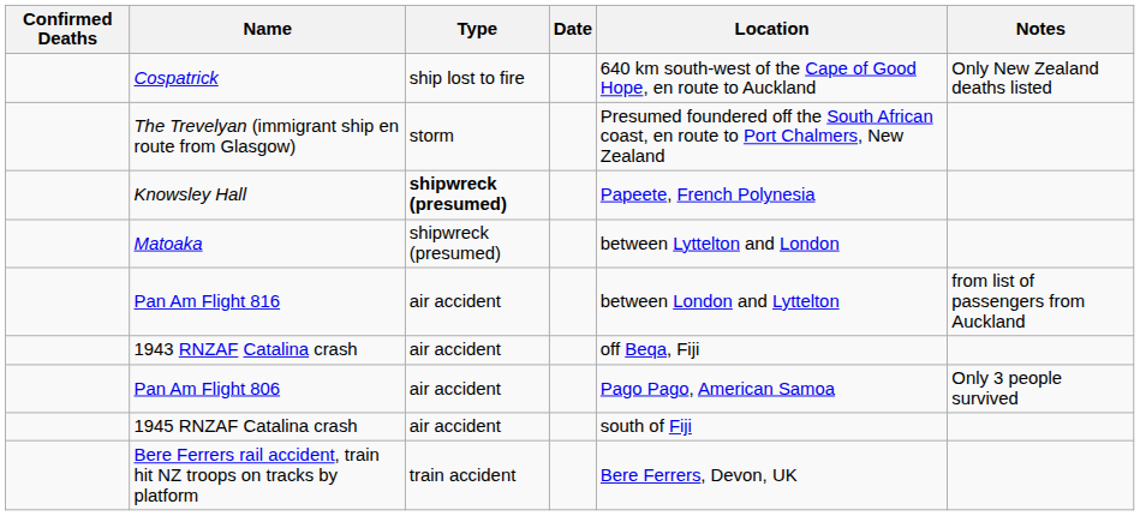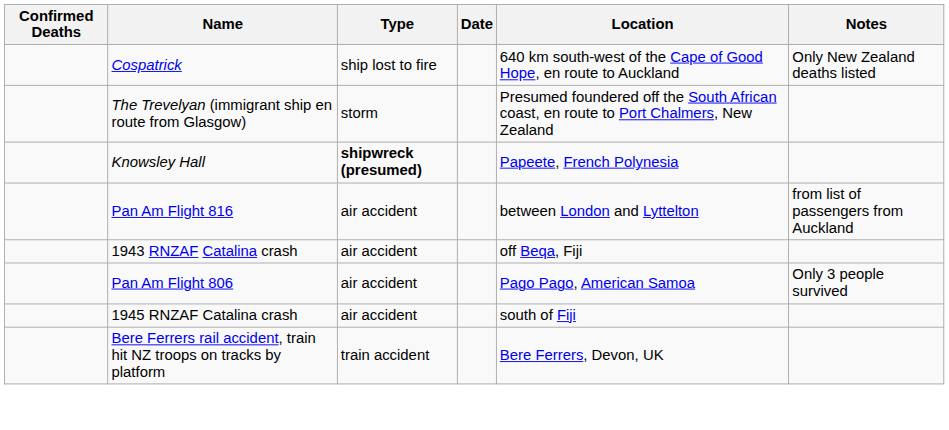 <table class="sortable wikitable" width="80%">
 <tr>
 <th>Confirmed Deaths</th>
 <th>Name</th>
 <th>Type</th>
 <th>Date</th>
 <th>Location</th>
 <th>Notes</th>
 </tr>
 <tr>
 <td></td>
 <td><em><a href='#'>Cospatrick</a></em></td>
 <td>ship lost to fire</td>
 <td></td>
 <td>640 km south-west of the <a href='#'>Cape of Good Hope</a>, en route to Auckland</td>
 <td>Only New Zealand deaths listed</td>
 </tr>
 <tr>
 <td></td>
 <td><em>The Trevelyan</em> (immigrant ship en route from Glasgow)</td>
 <td>storm</td>
 <td></td>
 <td>Presumed foundered off the <a href='#'>South African</a> coast, en route to <a href='#'>Port Chalmers</a>, New Zealand</td>
 <td></td>
 </tr>
 <tr>
 <td></td>
 <td><em>Knowsley Hall</em></td>
 <td><strong>shipwreck (presumed)</strong></td>
 <td></td>
 <td><a href='#'>Papeete</a>, <a href='#'>French Polynesia</a></td>
-<td></td>
-</tr>
-<tr>
-<td></td>
-<td><em><a href='#'>Matoaka</a></em></td>
-<td>shipwreck (presumed)</td>
-<td></td>
-<td>between <a href='#'>Lyttelton</a> and <a href='#'>London</a></td>
 <td></td>
 </tr>
 <tr>
 <td></td>
 <td><a href='#'>Pan Am Flight 816</a></td>
 <td>air accident</td>
 <td></td>
 <td>between <a href='#'>London</a> and <a href='#'>Lyttelton</a></td>
 <td>from list of passengers from Auckland</td>
 </tr>
 <tr>
 <td></td>
 <td>1943 <a href='#'>RNZAF</a> <a href='#'>Catalina</a> crash</td>
 <td>air accident</td>
 <td></td>
 <td>off <a href='#'>Beqa</a>, Fiji</td>
 <td></td>
 </tr>
 <tr>
 <td></td>
 <td><a href='#'>Pan Am Flight 806</a></td>
 <td>air accident</td>
 <td></td>
 <td><a href='#'>Pago Pago</a>, <a href='#'>American Samoa</a></td>
 <td>Only 3 people survived</td>
 </tr>
 <tr>
 <td></td>
 <td>1945 RNZAF Catalina crash</td>
 <td>air accident</td>
 <td></td>
 <td>south of <a href='#'>Fiji</a></td>
 <td></td>
 </tr>
 <tr>
 <td></td>
 <td><a href='#'>Bere Ferrers rail accident</a>, train hit NZ troops on tracks by platform</td>
 <td>train accident</td>
 <td></td>
 <td><a href='#'>Bere Ferrers</a>, Devon, UK</td>
 <td></td>
 </tr>
 </table>
